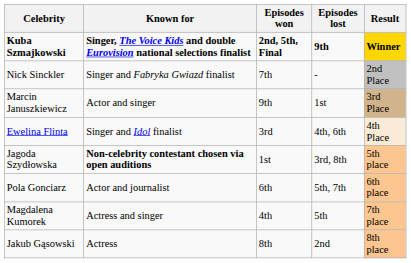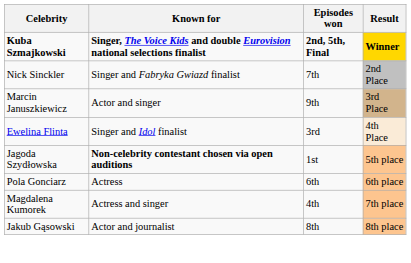 <table class="wikitable" style="width:70%;">
 <tr>
 <th>Celebrity</th>
 <th>Known for</th>
 <th>Episodes won</th>
-<th>Episodes lost</th>
 <th>Result</th>
 </tr>
 <tr>
 <td><strong>Kuba Szmajkowski</strong></td>
 <td><strong>Singer, <em><a href='#'>The Voice Kids</a></em> and double <em><a href='#'>Eurovision</a></em> national selections finalist</strong></td>
 <td><strong>2nd, 5th, Final</strong></td>
-<td><strong>9th</strong></td>
 <td Bgcolor="gold"><strong>Winner</strong></td>
 </tr>
 <tr>
 <td>Nick Sinckler</td>
 <td>Singer and <em>Fabryka Gwiazd</em> finalist</td>
 <td>7th</td>
-<td>-</td>
 <td Bgcolor="silver">2nd Place</td>
 </tr>
 <tr>
 <td>Marcin Januszkiewicz</td>
 <td>Actor and singer</td>
 <td>9th</td>
-<td>1st</td>
 <td Bgcolor="tan">3rd Place</td>
 </tr>
 <tr>
 <td><a href='#'>Ewelina Flinta</a></td>
 <td>Singer and <em><a href='#'>Idol</a></em> finalist</td>
 <td>3rd</td>
-<td>4th, 6th</td>
 <td Bgcolor="antiquewhite">4th Place</td>
 </tr>
 <tr>
 <td>Jagoda Szydłowska</td>
 <td><strong>Non-celebrity contestant chosen via open auditions</strong></td>
 <td>1st</td>
-<td>3rd, 8th</td>
 <td style="background:#fdc58f;">5th place</td>
 </tr>
 <tr>
 <td>Pola Gonciarz</td>
-<td>Actor and journalist</td>
+<td>Actress</td>
 <td>6th</td>
-<td>5th, 7th</td>
 <td style="background:#fdc58f;">6th place</td>
 </tr>
 <tr>
 <td>Magdalena Kumorek</td>
 <td>Actress and singer</td>
 <td>4th</td>
-<td>5th</td>
 <td style="background:#fdc58f;">7th place</td>
 </tr>
 <tr>
 <td>Jakub Gąsowski</td>
-<td>Actress</td>
+<td>Actor and journalist</td>
 <td>8th</td>
-<td>2nd</td>
 <td style="background:#fdc58f;">8th place</td>
 </tr>
 </table>
